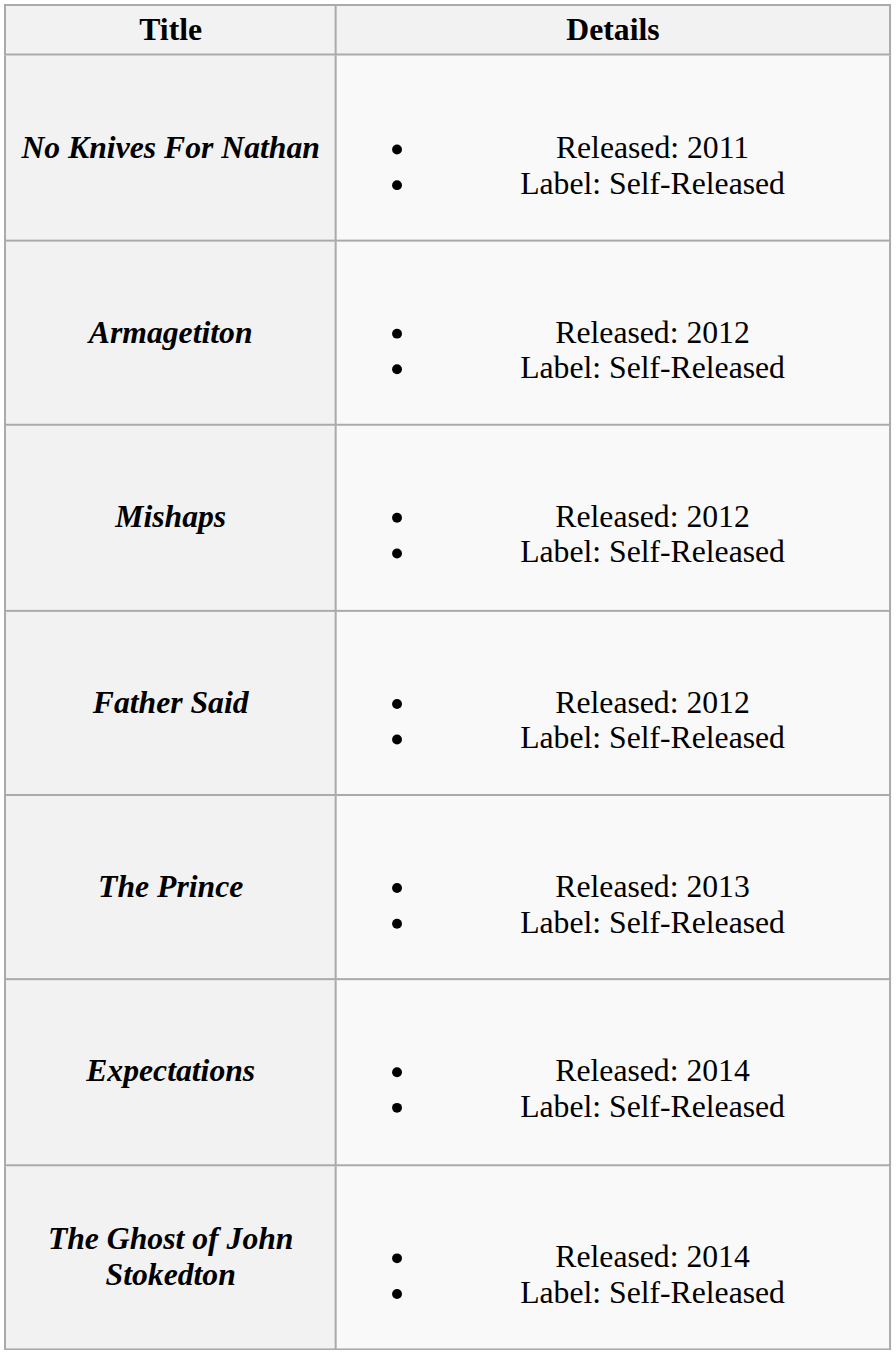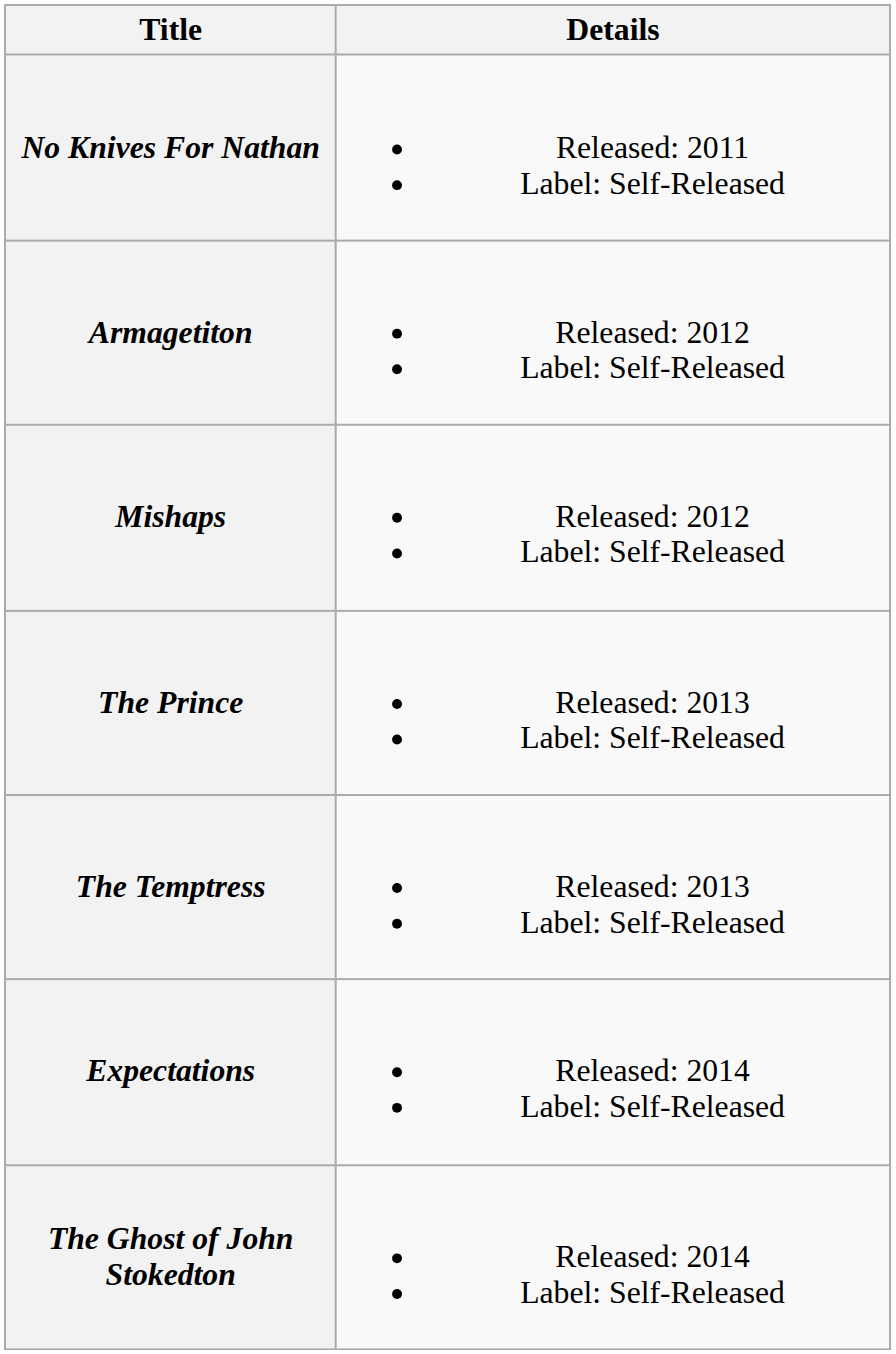 <table class="wikitable plainrowheaders" style="text-align:center;">
 <tr>
 <th scope="col" style="width:10em;">Title</th>
 <th scope="col" style="width:17em;">Details</th>
 </tr>
 <tr>
 <th Scope="row"><em>No Knives For Nathan</em></th>
 <td><br><ul><li>Released: 2011</li><li>Label: Self-Released</li></ul></td>
 </tr>
 <tr>
 <th Scope="row"><em>Armagetiton</em></th>
 <td><br><ul><li>Released: 2012</li><li>Label: Self-Released</li></ul></td>
 </tr>
 <tr>
 <th Scope="row"><em>Mishaps</em></th>
 <td><br><ul><li>Released: 2012</li><li>Label: Self-Released</li></ul></td>
 </tr>
 <tr>
-<th Scope="row"><em>Father Said</em></th>
-<td><br><ul><li>Released: 2012</li><li>Label: Self-Released</li></ul></td>
+<th Scope="row"><em>The Prince</em></th>
+<td><br><ul><li>Released: 2013</li><li>Label: Self-Released</li></ul></td>
 </tr>
 <tr>
-<th Scope="row"><em>The Prince</em></th>
+<th Scope="row"><em>The Temptress</em></th>
 <td><br><ul><li>Released: 2013</li><li>Label: Self-Released</li></ul></td>
 </tr>
 <tr>
 <th Scope="row"><em>Expectations</em></th>
 <td><br><ul><li>Released: 2014</li><li>Label: Self-Released</li></ul></td>
 </tr>
 <tr>
 <th Scope="row"><em>The Ghost of John Stokedton</em></th>
 <td><br><ul><li>Released: 2014</li><li>Label: Self-Released</li></ul></td>
 </tr>
 </table>
